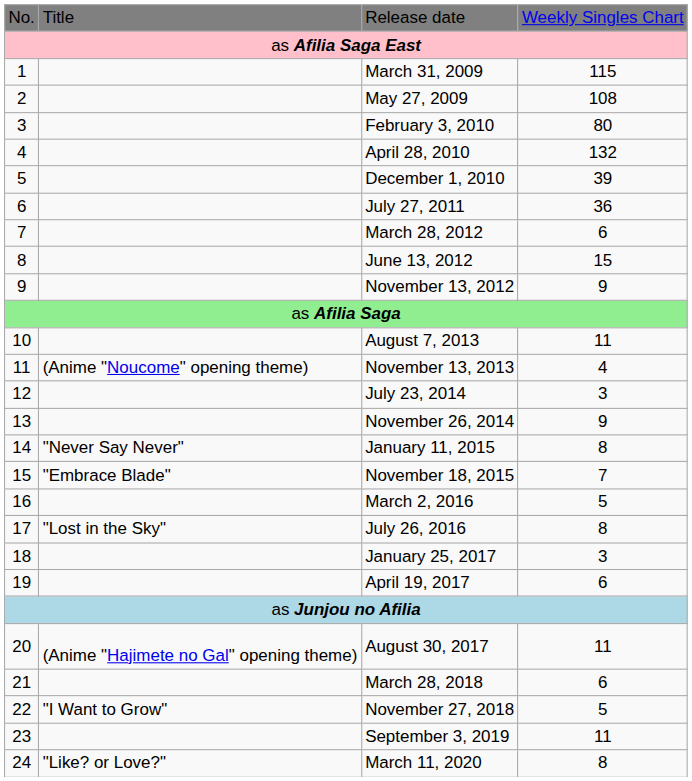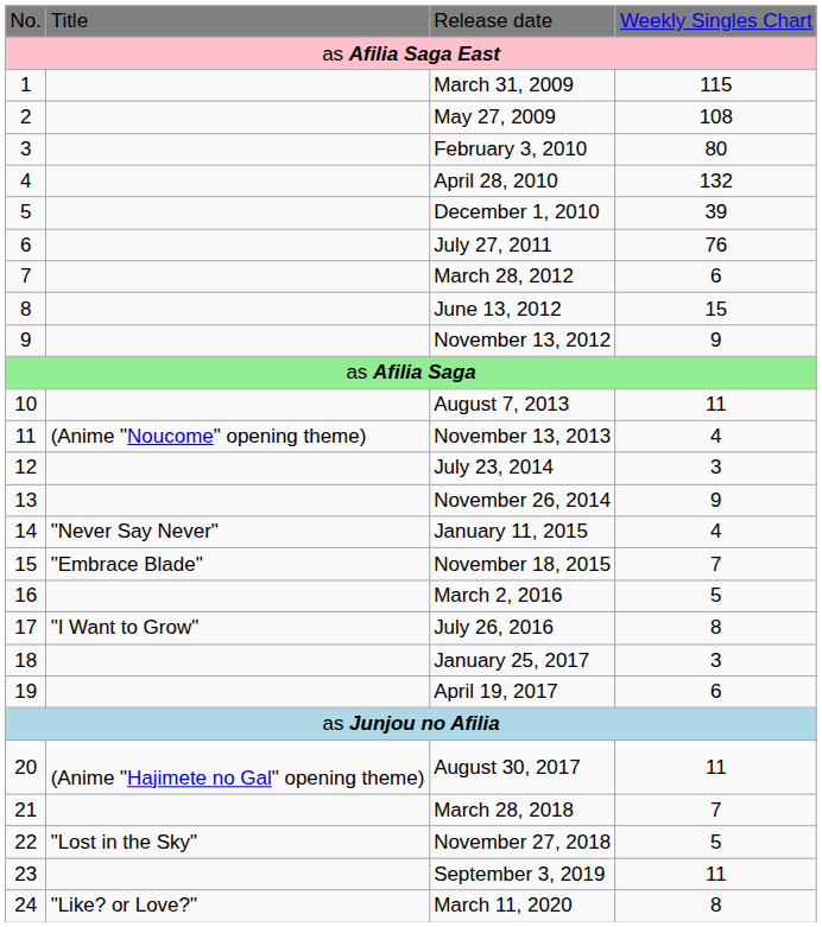 <table class=wikitable>
 <tr>
 <td style="background:gray;">No.</td>
 <td style="background:gray;">Title</td>
 <td style="background:gray;">Release date</td>
 <td style="background:gray;"><a href='#'>Weekly Singles Chart</a></td>
 </tr>
 <tr>
 <td colspan="4" style="background:pink;" align="center">as <strong><em>Afilia Saga East</em></strong></td>
 </tr>
 <tr>
 <td align="center">1</td>
 <td></td>
 <td>March 31, 2009</td>
 <td align="center">115</td>
 </tr>
 <tr>
 <td align="center">2</td>
 <td></td>
 <td>May 27, 2009</td>
 <td align="center">108</td>
 </tr>
 <tr>
 <td align="center">3</td>
 <td></td>
 <td>February 3, 2010</td>
 <td align="center">80</td>
 </tr>
 <tr>
 <td align="center">4</td>
 <td></td>
 <td>April 28, 2010</td>
 <td align="center">132</td>
 </tr>
 <tr>
 <td align="center">5</td>
 <td></td>
 <td>December 1, 2010</td>
 <td align="center">39</td>
 </tr>
 <tr>
 <td align="center">6</td>
 <td></td>
 <td>July 27, 2011</td>
-<td align="center">36</td>
+<td align="center">76</td>
 </tr>
 <tr>
 <td align="center">7</td>
 <td></td>
 <td>March 28, 2012</td>
 <td align="center">6</td>
 </tr>
 <tr>
 <td align="center">8</td>
 <td></td>
 <td>June 13, 2012</td>
 <td align="center">15</td>
 </tr>
 <tr>
 <td align="center">9</td>
 <td></td>
 <td>November 13, 2012</td>
 <td align="center">9</td>
 </tr>
 <tr>
 <td colspan="4" style="background:lightgreen;" align="center">as <strong><em>Afilia Saga</em></strong></td>
 </tr>
 <tr>
 <td align="center">10</td>
 <td></td>
 <td>August 7, 2013</td>
 <td align="center">11</td>
 </tr>
 <tr>
 <td align="center">11</td>
 <td> (Anime "<a href='#'>Noucome</a>" opening theme)</td>
 <td>November 13, 2013</td>
 <td align="center">4</td>
 </tr>
 <tr>
 <td align="center">12</td>
 <td></td>
 <td>July 23, 2014</td>
 <td align="center">3</td>
 </tr>
 <tr>
 <td align="center">13</td>
 <td></td>
 <td>November 26, 2014</td>
 <td align="center">9</td>
 </tr>
 <tr>
 <td align="center">14</td>
 <td>"Never Say Never"</td>
 <td>January 11, 2015</td>
-<td align="center">8</td>
+<td align="center">4</td>
 </tr>
 <tr>
 <td align="center">15</td>
 <td>"Embrace Blade"</td>
 <td>November 18, 2015</td>
 <td align="center">7</td>
 </tr>
 <tr>
 <td align="center">16</td>
 <td></td>
 <td>March 2, 2016</td>
 <td align="center">5</td>
 </tr>
 <tr>
 <td align="center">17</td>
-<td>"Lost in the Sky"</td>
+<td {{nihongo>"I Want to Grow"<br></td>
 <td>July 26, 2016</td>
 <td align="center">8</td>
 </tr>
 <tr>
 <td align="center">18</td>
 <td></td>
 <td>January 25, 2017</td>
 <td align="center">3</td>
 </tr>
 <tr>
 <td align="center">19</td>
 <td></td>
 <td>April 19, 2017</td>
 <td align="center">6</td>
 </tr>
 <tr>
 <td colspan="4" style="background:lightblue;" align="center">as <strong><em>Junjou no Afilia</em></strong></td>
 </tr>
 <tr>
 <td align="center">20</td>
 <td><br> (Anime "<a href='#'>Hajimete no Gal</a>" opening theme)</td>
 <td>August 30, 2017</td>
 <td align="center">11</td>
 </tr>
 <tr>
 <td align="center">21</td>
 <td></td>
 <td>March 28, 2018</td>
-<td align="center">6</td>
+<td align="center">7</td>
 </tr>
 <tr>
 <td align="center">22</td>
-<td {{nihongo>"I Want to Grow"<br></td>
+<td>"Lost in the Sky"</td>
 <td>November 27, 2018</td>
 <td align="center">5</td>
 </tr>
 <tr>
 <td align="center">23</td>
 <td></td>
 <td>September 3, 2019</td>
 <td align="center">11</td>
 </tr>
 <tr>
 <td align="center">24</td>
 <td {{nihongo>"Like? or Love?"<br></td>
 <td>March 11, 2020</td>
 <td align="center">8</td>
 </tr>
 </table>
